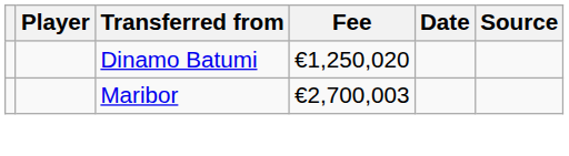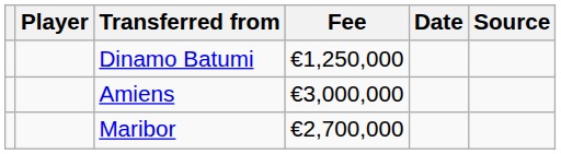 <table class="wikitable plainrowheaders sortable">
 <tr>
 <th></th>
 <th scope="col">Player</th>
 <th>Transferred from</th>
 <th style="width: 65px;">Fee</th>
 <th scope="col">Date</th>
 <th scope="col">Source</th>
 </tr>
 <tr>
 <td align="center"></td>
 <td></td>
 <td> <a href='#'>Dinamo Batumi</a></td>
-<td>€1,250,020</td>
+<td>€1,250,000</td>
+<td></td>
+<td></td>
+</tr>
+<tr>
+<td align="center"></td>
+<td></td>
+<td> <a href='#'>Amiens</a></td>
+<td>€3,000,000</td>
 <td></td>
 <td></td>
 </tr>
 <tr>
 <td align="center"></td>
 <td></td>
 <td> <a href='#'>Maribor</a></td>
-<td>€2,700,003</td>
+<td>€2,700,000</td>
 <td></td>
 <td></td>
 </tr>
 </table>
